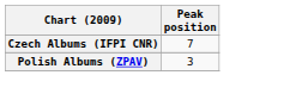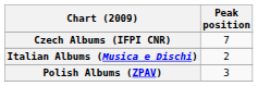 <table class="wikitable sortable plainrowheaders" style="text-align:center">
 <tr>
 <th>Chart (2009)</th>
 <th>Peak<br>position</th>
 </tr>
 <tr>
 </tr>
 <tr>
 </tr>
 <tr>
 </tr>
 <tr>
 </tr>
 <tr>
 <th scope="row">Czech Albums (IFPI CNR)</th>
 <td>7</td>
 </tr>
 <tr>
 </tr>
 <tr>
 </tr>
 <tr>
 </tr>
 <tr>
 </tr>
 <tr>
 </tr>
 <tr>
 </tr>
 <tr>
+<th scope="row">Italian Albums (<em><a href='#'>Musica e Dischi</a></em>)</th>
+<td>2</td>
+</tr>
+<tr>
 </tr>
 <tr>
 <th scope="row">Polish Albums (<a href='#'>ZPAV</a>)</th>
 <td>3</td>
 </tr>
 <tr>
 </tr>
 <tr>
 </tr>
 <tr>
 </tr>
 <tr>
 </tr>
 <tr>
 </tr>
 </table>
